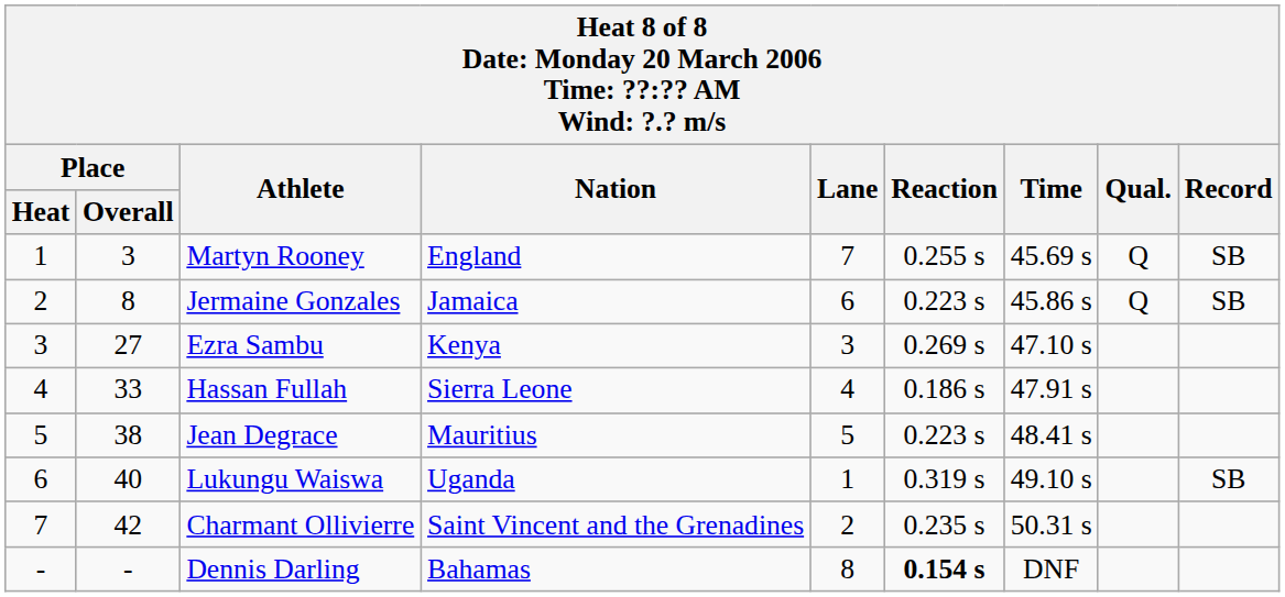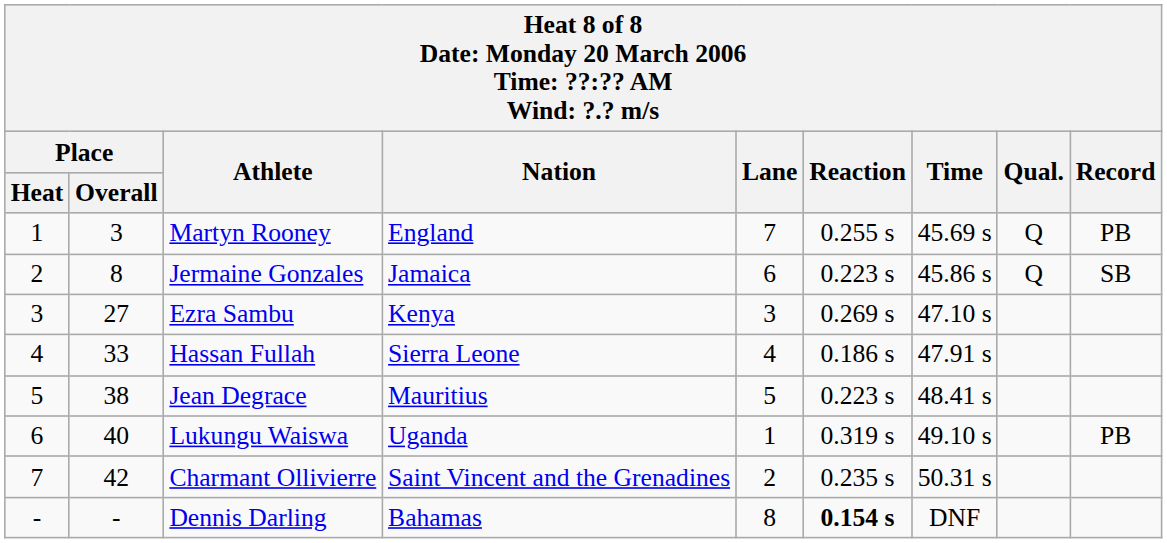 <table class="wikitable">
 <tr>
 <th colspan=9>Heat 8 of 8 <br> Date: Monday 20 March 2006 <br> Time: ??:?? AM <br> Wind: ?.? m/s</th>
 </tr>
 <tr>
 <th colspan=2>Place</th>
 <th rowspan=2>Athlete</th>
 <th rowspan=2>Nation</th>
 <th rowspan=2>Lane</th>
 <th rowspan=2>Reaction</th>
 <th rowspan=2>Time</th>
 <th rowspan=2>Qual.</th>
 <th rowspan=2>Record</th>
 </tr>
 <tr>
 <th>Heat</th>
 <th>Overall</th>
 </tr>
 <tr>
 <td align="center">1</td>
 <td align="center">3</td>
 <td align="left"><a href='#'>Martyn Rooney</a></td>
 <td align="left"> <a href='#'>England</a></td>
 <td align="center">7</td>
 <td align="center">0.255 s</td>
 <td align="center">45.69 s</td>
 <td align="center">Q</td>
-<td align="center">SB</td>
+<td align="center">PB</td>
 </tr>
 <tr>
 <td align="center">2</td>
 <td align="center">8</td>
 <td align="left"><a href='#'>Jermaine Gonzales</a></td>
 <td align="left"> <a href='#'>Jamaica</a></td>
 <td align="center">6</td>
 <td align="center">0.223 s</td>
 <td align="center">45.86 s</td>
 <td align="center">Q</td>
 <td align="center">SB</td>
 </tr>
 <tr>
 <td align="center">3</td>
 <td align="center">27</td>
 <td align="left"><a href='#'>Ezra Sambu</a></td>
 <td align="left"> <a href='#'>Kenya</a></td>
 <td align="center">3</td>
 <td align="center">0.269 s</td>
 <td align="center">47.10 s</td>
 <td align="center"></td>
 <td align="center"></td>
 </tr>
 <tr>
 <td align="center">4</td>
 <td align="center">33</td>
 <td align="left"><a href='#'>Hassan Fullah</a></td>
 <td align="left"> <a href='#'>Sierra Leone</a></td>
 <td align="center">4</td>
 <td align="center">0.186 s</td>
 <td align="center">47.91 s</td>
 <td align="center"></td>
 <td align="center"></td>
 </tr>
 <tr>
 <td align="center">5</td>
 <td align="center">38</td>
 <td align="left"><a href='#'>Jean Degrace</a></td>
 <td align="left"> <a href='#'>Mauritius</a></td>
 <td align="center">5</td>
 <td align="center">0.223 s</td>
 <td align="center">48.41 s</td>
 <td align="center"></td>
 <td align="center"></td>
 </tr>
 <tr>
 <td align="center">6</td>
 <td align="center">40</td>
 <td align="left"><a href='#'>Lukungu Waiswa</a></td>
 <td align="left"> <a href='#'>Uganda</a></td>
 <td align="center">1</td>
 <td align="center">0.319 s</td>
 <td align="center">49.10 s</td>
 <td align="center"></td>
-<td align="center">SB</td>
+<td align="center">PB</td>
 </tr>
 <tr>
 <td align="center">7</td>
 <td align="center">42</td>
 <td align="left"><a href='#'>Charmant Ollivierre</a></td>
 <td align="left"> <a href='#'>Saint Vincent and the Grenadines</a></td>
 <td align="center">2</td>
 <td align="center">0.235 s</td>
 <td align="center">50.31 s</td>
 <td align="center"></td>
 <td align="center"></td>
 </tr>
 <tr>
 <td align="center">-</td>
 <td align="center">-</td>
 <td align="left"><a href='#'>Dennis Darling</a></td>
 <td align="left"> <a href='#'>Bahamas</a></td>
 <td align="center">8</td>
 <td align="center"><strong>0.154 s</strong></td>
 <td align="center">DNF</td>
 <td align="center"></td>
 <td align="center"></td>
 </tr>
 </table>
